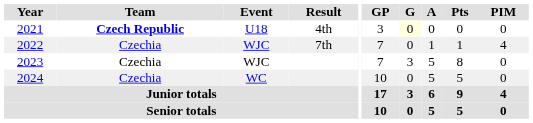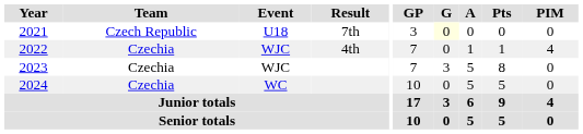 <table border="0" cellpadding="1" cellspacing="0" ID="Table3" style="text-align:center; width:40em">
 <tr ALIGN="center" bgcolor="#e0e0e0">
 <th>Year</th>
 <th>Team</th>
 <th>Event</th>
 <th>Result</th>
 <th rowspan="99" bgcolor="#ffffff"></th>
 <th>GP</th>
 <th>G</th>
 <th>A</th>
 <th>Pts</th>
 <th>PIM</th>
 </tr>
 <tr>
 <td><a href='#'>2021</a></td>
-<td><strong><a href='#'>Czech Republic</a></strong></td>
+<td><a href='#'>Czech Republic</a></td>
 <td><a href='#'>U18</a></td>
-<td>4th</td>
+<td>7th</td>
 <td>3</td>
 <td style="background: lightyellow;">0</td>
 <td>0</td>
 <td>0</td>
 <td>0</td>
 </tr>
 <tr bgcolor="#f0f0f0">
 <td><a href='#'>2022</a></td>
 <td><a href='#'>Czechia</a></td>
 <td><a href='#'>WJC</a></td>
-<td>7th</td>
+<td>4th</td>
 <td>7</td>
 <td>0</td>
 <td>1</td>
 <td>1</td>
 <td>4</td>
 </tr>
 <tr>
 <td><a href='#'>2023</a></td>
 <td>Czechia</td>
 <td>WJC</td>
 <td></td>
 <td>7</td>
 <td>3</td>
 <td>5</td>
 <td>8</td>
 <td>0</td>
 </tr>
 <tr bgcolor="#f0f0f0">
 <td><a href='#'>2024</a></td>
 <td><a href='#'>Czechia</a></td>
 <td><a href='#'>WC</a></td>
 <td></td>
 <td>10</td>
 <td>0</td>
 <td>5</td>
 <td>5</td>
 <td>0</td>
 </tr>
 <tr bgcolor="#e0e0e0">
 <th colspan="4">Junior totals</th>
 <th>17</th>
 <th>3</th>
 <th>6</th>
 <th>9</th>
 <th>4</th>
 </tr>
 <tr bgcolor="#e0e0e0">
 <th colspan="4">Senior totals</th>
 <th>10</th>
 <th>0</th>
 <th>5</th>
 <th>5</th>
 <th>0</th>
 </tr>
 </table>
